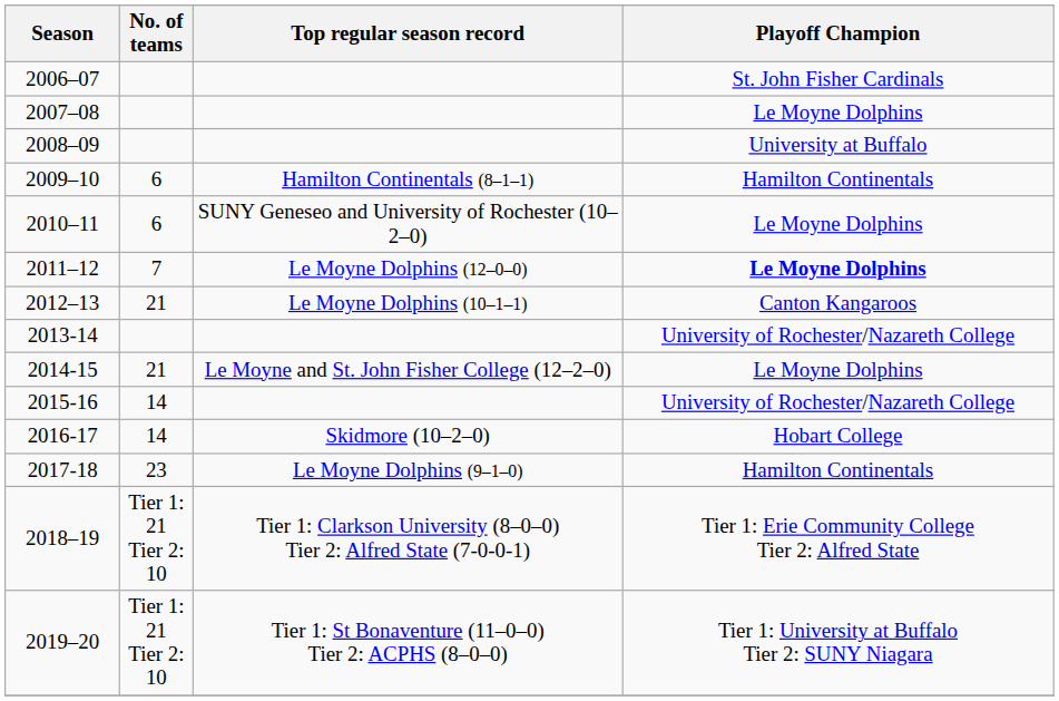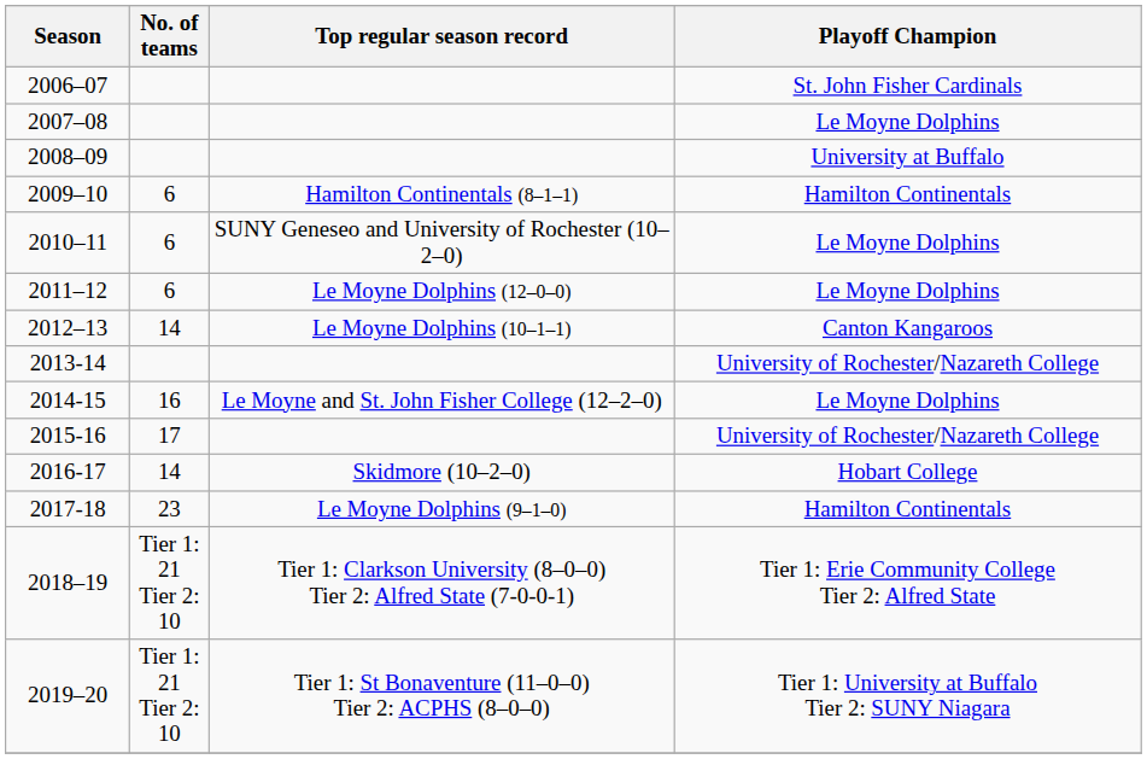 <table class="wikitable sortable mw-collapsible">
 <tr>
 </tr>
 <tr>
 <th style="width:5em">Season</th>
 <th style="width:3em">No. of<br>teams</th>
 <th style="width:20em">Top regular season record</th>
 <th style="width:20em">Playoff Champion</th>
 </tr>
 <tr align="center">
 <td>2006–07</td>
 <td></td>
 <td></td>
 <td><a href='#'>St. John Fisher Cardinals</a></td>
 </tr>
 <tr align="center">
 <td>2007–08</td>
 <td></td>
 <td></td>
 <td><a href='#'>Le Moyne Dolphins</a></td>
 </tr>
 <tr align="center">
 <td>2008–09</td>
 <td></td>
 <td></td>
 <td><a href='#'>University at Buffalo</a></td>
 </tr>
 <tr align="center">
 <td>2009–10</td>
 <td>6</td>
 <td><a href='#'>Hamilton Continentals</a> <small>(8–1–1)</small></td>
 <td><a href='#'>Hamilton Continentals</a></td>
 </tr>
 <tr align="center">
 <td>2010–11</td>
 <td>6</td>
 <td>SUNY Geneseo and University of Rochester (10–2–0)</td>
 <td><a href='#'>Le Moyne Dolphins</a></td>
 </tr>
 <tr align="center">
 <td>2011–12</td>
-<td>7</td>
+<td>6</td>
 <td><a href='#'>Le Moyne Dolphins</a> <small>(12–0–0)</small></td>
-<td><strong><a href='#'>Le Moyne Dolphins</a></strong></td>
+<td><a href='#'>Le Moyne Dolphins</a></td>
 </tr>
 <tr align="center">
 <td>2012–13</td>
-<td>21</td>
+<td>14</td>
 <td><a href='#'>Le Moyne Dolphins</a> <small>(10–1–1)</small></td>
 <td><a href='#'>Canton Kangaroos</a></td>
 </tr>
 <tr align="center">
 <td>2013-14</td>
 <td></td>
 <td></td>
 <td><a href='#'>University of Rochester</a>/<a href='#'>Nazareth College</a></td>
 </tr>
 <tr align="center">
 <td>2014-15</td>
-<td>21</td>
+<td>16</td>
 <td><a href='#'>Le Moyne</a> and <a href='#'>St. John Fisher College</a> (12–2–0)</td>
 <td><a href='#'>Le Moyne Dolphins</a></td>
 </tr>
 <tr align="center">
 <td>2015-16</td>
-<td>14</td>
+<td>17</td>
 <td></td>
 <td><a href='#'>University of Rochester</a>/<a href='#'>Nazareth College</a></td>
 </tr>
 <tr align="center">
 <td>2016-17</td>
 <td>14</td>
 <td><a href='#'>Skidmore</a> (10–2–0)</td>
 <td><a href='#'>Hobart College</a></td>
 </tr>
 <tr align="center">
 <td>2017-18</td>
 <td>23</td>
 <td><a href='#'>Le Moyne Dolphins</a> <small>(9–1–0)</small></td>
 <td><a href='#'>Hamilton Continentals</a></td>
 </tr>
 <tr>
 <td align="center">2018–19</td>
 <td align="center">Tier 1: 21<br>Tier 2: 10</td>
 <td align="center">Tier 1: <a href='#'>Clarkson University</a> (8–0–0)<br>Tier 2: <a href='#'>Alfred State</a> (7-0-0-1)</td>
 <td align="center">Tier 1: <a href='#'>Erie Community College</a><br>Tier 2: <a href='#'>Alfred State</a></td>
 </tr>
 <tr>
 <td align="center">2019–20</td>
 <td align="center">Tier 1: 21<br>Tier 2: 10</td>
 <td align="center">Tier 1: <a href='#'>St Bonaventure</a> (11–0–0)<br>Tier 2: <a href='#'>ACPHS</a> (8–0–0)</td>
 <td align="center">Tier 1: <a href='#'>University at Buffalo</a><br>Tier 2: <a href='#'>SUNY Niagara</a></td>
 </tr>
 <tr>
 </tr>
 </table>
